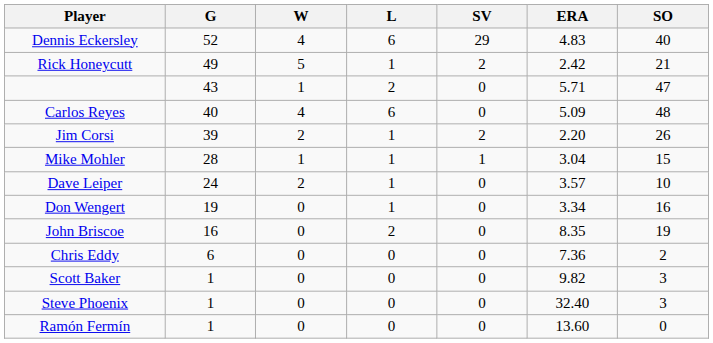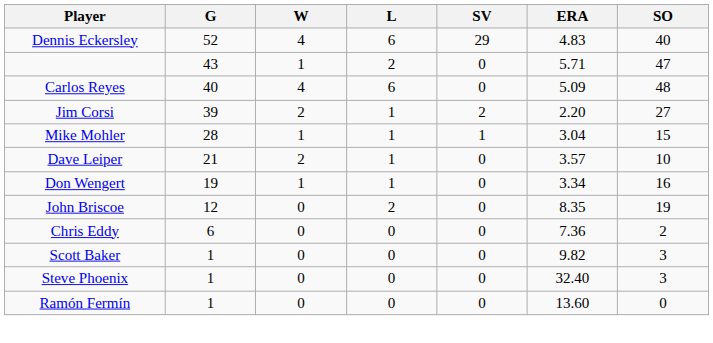 <table class="wikitable sortable">
 <tr>
 <th bgcolor="#DDDDFF" width="16%">Player</th>
 <th bgcolor="#DDDDFF" width="9%">G</th>
 <th bgcolor="#DDDDFF" width="9%">W</th>
 <th bgcolor="#DDDDFF" width="9%">L</th>
 <th bgcolor="#DDDDFF" width="9%">SV</th>
 <th bgcolor="#DDDDFF" width="9%">ERA</th>
 <th bgcolor="#DDDDFF" width="9%">SO</th>
 </tr>
 <tr align="center">
 <td><a href='#'>Dennis Eckersley</a></td>
 <td>52</td>
 <td>4</td>
 <td>6</td>
 <td>29</td>
 <td>4.83</td>
 <td>40</td>
-</tr>
-<tr align=center>
-<td><a href='#'>Rick Honeycutt</a></td>
-<td>49</td>
-<td>5</td>
-<td>1</td>
-<td>2</td>
-<td>2.42</td>
-<td>21</td>
 </tr>
 <tr align=center>
 <td></td>
 <td>43</td>
 <td>1</td>
 <td>2</td>
 <td>0</td>
 <td>5.71</td>
 <td>47</td>
 </tr>
 <tr align="center">
 <td><a href='#'>Carlos Reyes</a></td>
 <td>40</td>
 <td>4</td>
 <td>6</td>
 <td>0</td>
 <td>5.09</td>
 <td>48</td>
 </tr>
 <tr align=center>
 <td><a href='#'>Jim Corsi</a></td>
 <td>39</td>
 <td>2</td>
 <td>1</td>
 <td>2</td>
 <td>2.20</td>
-<td>26</td>
+<td>27</td>
 </tr>
 <tr align=center>
 <td><a href='#'>Mike Mohler</a></td>
 <td>28</td>
 <td>1</td>
 <td>1</td>
 <td>1</td>
 <td>3.04</td>
 <td>15</td>
 </tr>
 <tr align=center>
 <td><a href='#'>Dave Leiper</a></td>
-<td>24</td>
+<td>21</td>
 <td>2</td>
 <td>1</td>
 <td>0</td>
 <td>3.57</td>
 <td>10</td>
 </tr>
 <tr align=center>
 <td><a href='#'>Don Wengert</a></td>
 <td>19</td>
-<td>0</td>
+<td>1</td>
 <td>1</td>
 <td>0</td>
 <td>3.34</td>
 <td>16</td>
 </tr>
 <tr align=center>
 <td><a href='#'>John Briscoe</a></td>
-<td>16</td>
+<td>12</td>
 <td>0</td>
 <td>2</td>
 <td>0</td>
 <td>8.35</td>
 <td>19</td>
 </tr>
 <tr align=center>
 <td><a href='#'>Chris Eddy</a></td>
 <td>6</td>
 <td>0</td>
 <td>0</td>
 <td>0</td>
 <td>7.36</td>
 <td>2</td>
 </tr>
 <tr align=center>
 <td><a href='#'>Scott Baker</a></td>
 <td>1</td>
 <td>0</td>
 <td>0</td>
 <td>0</td>
 <td>9.82</td>
 <td>3</td>
 </tr>
 <tr align=center>
 <td><a href='#'>Steve Phoenix</a></td>
 <td>1</td>
 <td>0</td>
 <td>0</td>
 <td>0</td>
 <td>32.40</td>
 <td>3</td>
 </tr>
 <tr align=center>
 <td><a href='#'>Ramón Fermín</a></td>
 <td>1</td>
 <td>0</td>
 <td>0</td>
 <td>0</td>
 <td>13.60</td>
 <td>0</td>
 </tr>
 </table>
